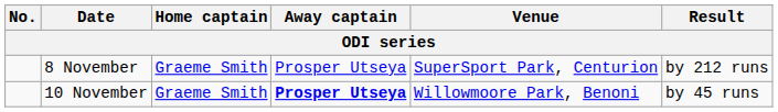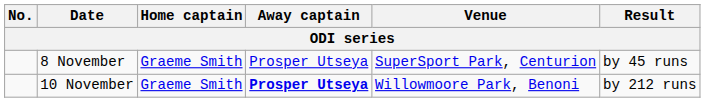 <table class="wikitable">
 <tr>
 <th>No.</th>
 <th>Date</th>
 <th>Home captain</th>
 <th>Away captain</th>
 <th>Venue</th>
 <th>Result</th>
 </tr>
 <tr>
 <th colspan="9">ODI series</th>
 </tr>
 <tr>
 <td></td>
 <td>8 November</td>
 <td><a href='#'>Graeme Smith</a></td>
 <td><a href='#'>Prosper Utseya</a></td>
 <td><a href='#'>SuperSport Park</a>, <a href='#'>Centurion</a></td>
-<td> by 212 runs</td>
+<td> by 45 runs</td>
 </tr>
 <tr>
 <td></td>
 <td>10 November</td>
 <td><a href='#'>Graeme Smith</a></td>
 <td><strong><a href='#'>Prosper Utseya</a></strong></td>
 <td><a href='#'>Willowmoore Park</a>, <a href='#'>Benoni</a></td>
-<td> by 45 runs</td>
+<td> by 212 runs</td>
 </tr>
 </table>
